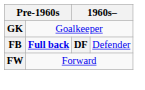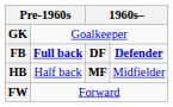 <table class="wikitable unsortable" style="text-align:center">
 <tr>
 <th scope="col" colspan="2">Pre-1960s</th>
 <th scope="col" colspan="2">1960s–</th>
 </tr>
 <tr>
 <th scope="row">GK</th>
 <td colspan="3"><a href='#'>Goalkeeper</a></td>
 </tr>
 <tr>
 <th scope="row">FB</th>
 <td><strong><a href='#'>Full back</a></strong></td>
 <th scope="row" style="text-align:center;">DF</th>
-<td><a href='#'>Defender</a></td>
+<td><strong><a href='#'>Defender</a></strong></td>
+</tr>
+<tr>
+<th scope="row">HB</th>
+<td><a href='#'>Half back</a></td>
+<th scope="row" style="text-align:center;">MF</th>
+<td><a href='#'>Midfielder</a></td>
 </tr>
 <tr>
 <th scope="row">FW</th>
 <td colspan="3"><a href='#'>Forward</a></td>
 </tr>
 </table>
